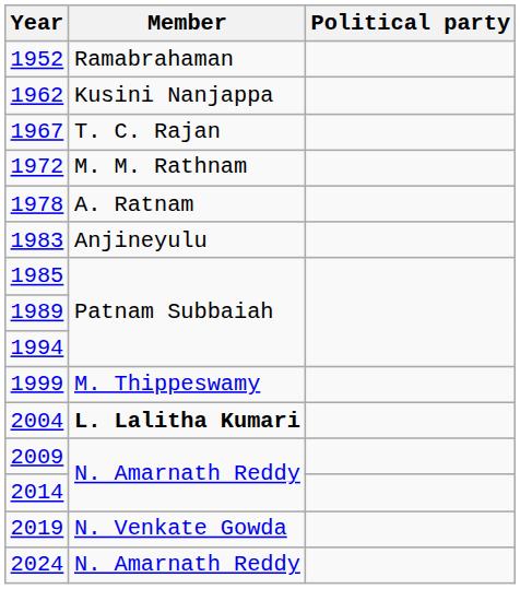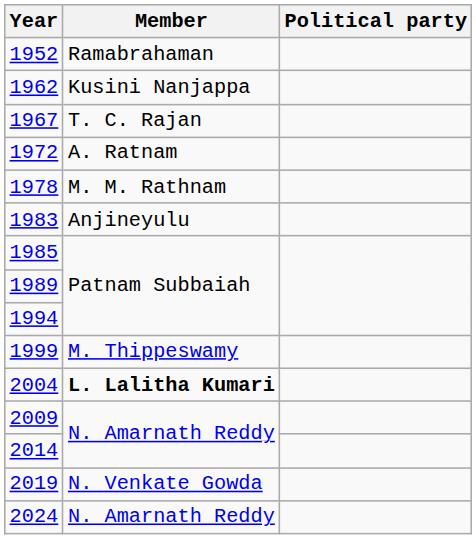 <table class="wikitable sortable">
 <tr>
 <th>Year</th>
 <th>Member</th>
 <th colspan="2">Political party</th>
 </tr>
 <tr>
 <td><a href='#'>1952</a></td>
 <td>Ramabrahaman</td>
 <td></td>
 </tr>
 <tr>
 <td><a href='#'>1962</a></td>
 <td>Kusini Nanjappa</td>
 <td></td>
 </tr>
 <tr>
 <td><a href='#'>1967</a></td>
 <td>T. C. Rajan</td>
 <td></td>
 </tr>
 <tr>
 <td><a href='#'>1972</a></td>
-<td>M. M. Rathnam</td>
+<td>A. Ratnam</td>
 <td></td>
 </tr>
 <tr>
 <td><a href='#'>1978</a></td>
-<td>A. Ratnam</td>
+<td>M. M. Rathnam</td>
 </tr>
 <tr>
 <td><a href='#'>1983</a></td>
 <td>Anjineyulu</td>
 <td></td>
 </tr>
 <tr>
 <td><a href='#'>1985</a></td>
 <td rowspan=3>Patnam Subbaiah</td>
 </tr>
 <tr>
 <td><a href='#'>1989</a></td>
 </tr>
 <tr>
 <td><a href='#'>1994</a></td>
 </tr>
 <tr>
 <td><a href='#'>1999</a></td>
 <td><a href='#'>M. Thippeswamy</a></td>
 <td></td>
 </tr>
 <tr>
 <td><a href='#'>2004</a></td>
 <td><strong>L. Lalitha Kumari</strong></td>
 <td></td>
 </tr>
 <tr>
 <td><a href='#'>2009</a></td>
 <td rowspan="2"><a href='#'>N. Amarnath Reddy</a></td>
 </tr>
 <tr>
 <td><a href='#'>2014</a></td>
 <td></td>
 </tr>
 <tr>
 <td><a href='#'>2019</a></td>
 <td><a href='#'>N. Venkate Gowda</a></td>
 </tr>
 <tr>
 <td><a href='#'>2024</a></td>
 <td><a href='#'>N. Amarnath Reddy</a></td>
 <td></td>
 </tr>
 </table>
